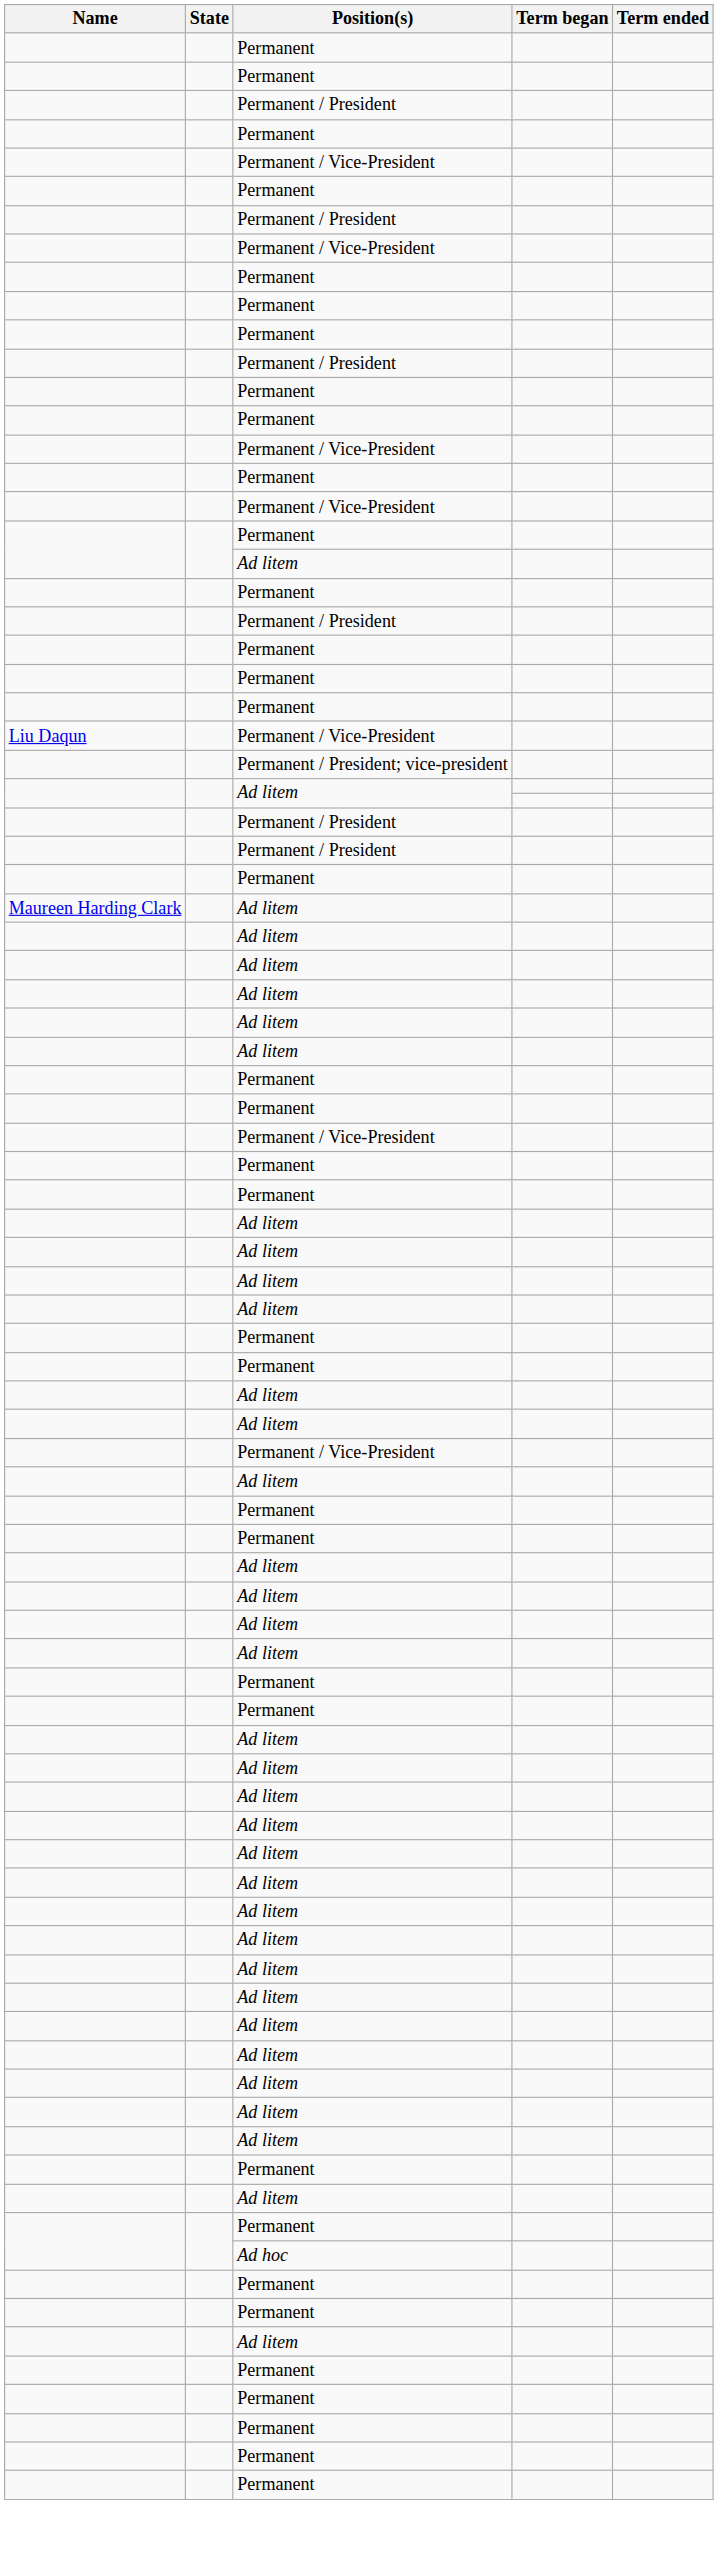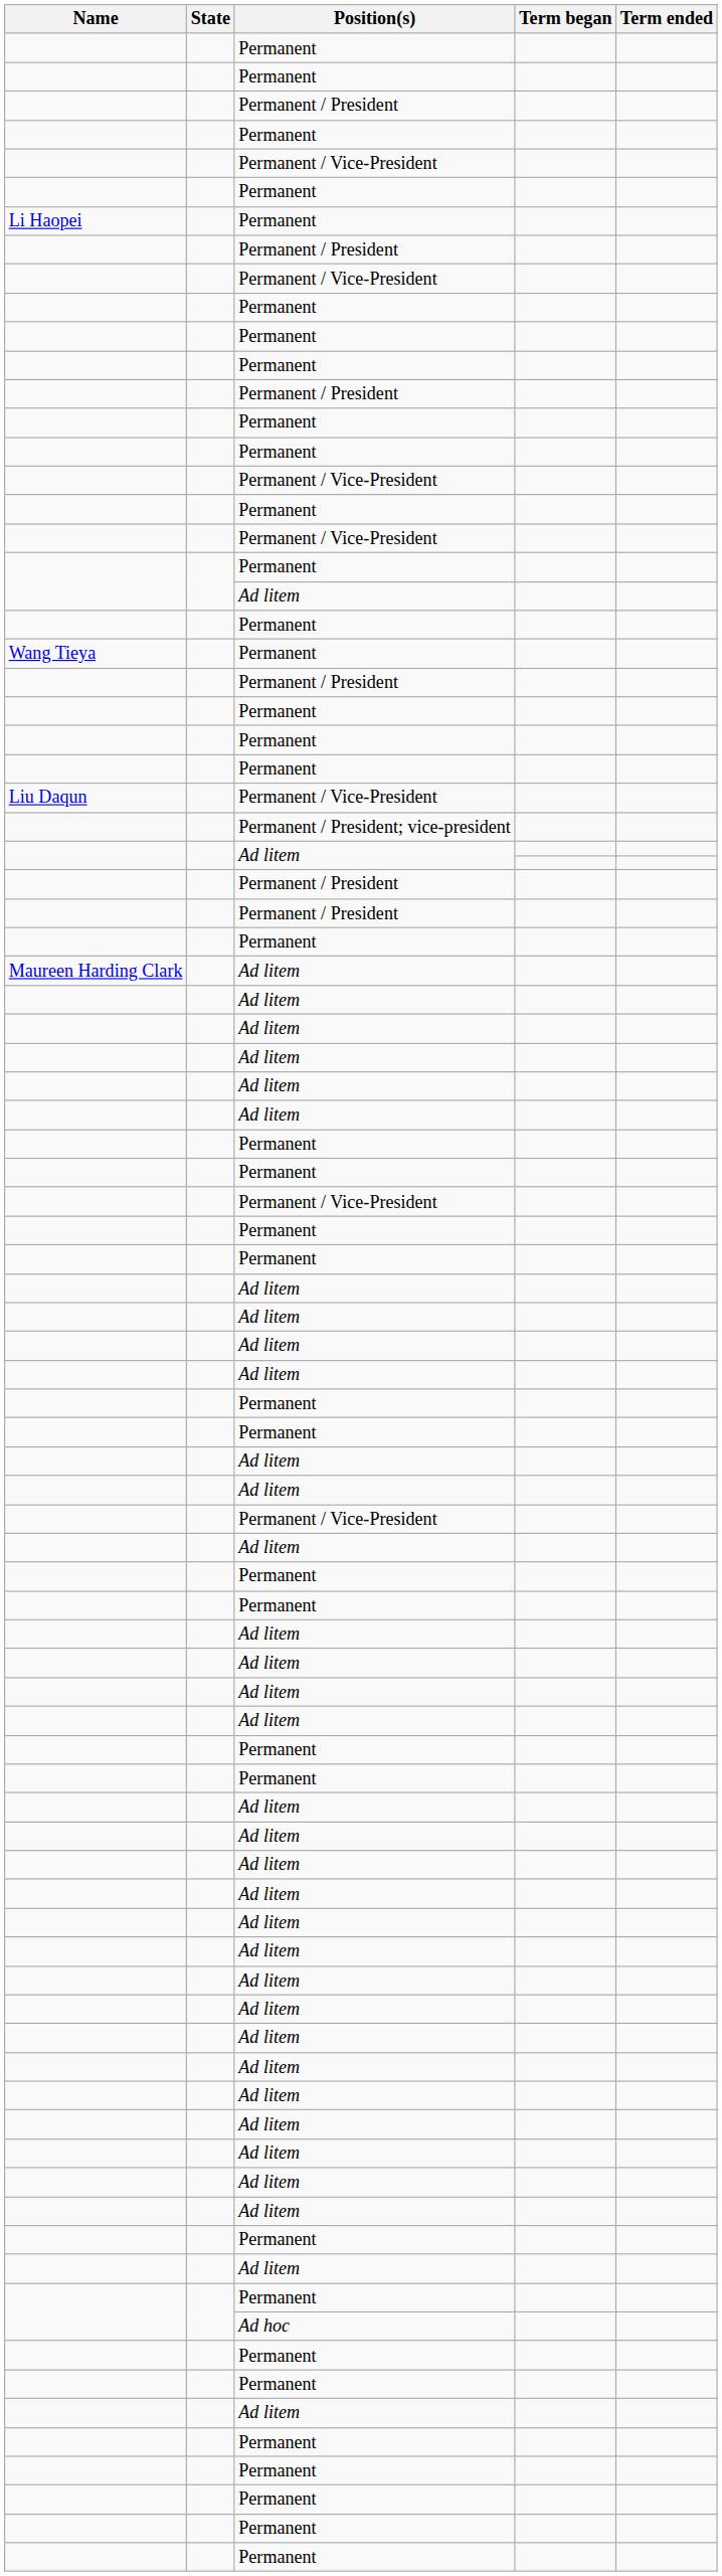 <table class="wikitable sortable">
 <tr>
 <th>Name</th>
 <th>State</th>
 <th>Position(s)</th>
 <th>Term began</th>
 <th>Term ended</th>
 </tr>
 <tr>
 <td></td>
 <td></td>
 <td>Permanent</td>
 <td></td>
 <td></td>
 </tr>
 <tr>
 <td></td>
 <td></td>
 <td>Permanent</td>
 <td></td>
 <td></td>
 </tr>
 <tr>
 <td></td>
 <td></td>
 <td>Permanent / President</td>
 <td></td>
 <td></td>
 </tr>
 <tr>
 <td></td>
 <td></td>
 <td>Permanent</td>
 <td></td>
 <td></td>
 </tr>
 <tr>
 <td></td>
 <td></td>
 <td>Permanent / Vice-President</td>
 <td></td>
 <td></td>
 </tr>
 <tr>
 <td></td>
+<td></td>
+<td>Permanent</td>
+<td></td>
+<td></td>
+</tr>
+<tr>
+<td><a href='#'>Li Haopei</a></td>
 <td></td>
 <td>Permanent</td>
 <td></td>
 <td></td>
 </tr>
 <tr>
 <td></td>
 <td></td>
 <td>Permanent / President</td>
 <td></td>
 <td></td>
 </tr>
 <tr>
 <td></td>
 <td></td>
 <td>Permanent / Vice-President</td>
 <td></td>
 <td></td>
 </tr>
 <tr>
 <td></td>
 <td></td>
 <td>Permanent</td>
 <td></td>
 <td></td>
 </tr>
 <tr>
 <td></td>
 <td></td>
 <td>Permanent</td>
 <td></td>
 <td></td>
 </tr>
 <tr>
 <td></td>
 <td></td>
 <td>Permanent</td>
 <td></td>
 <td></td>
 </tr>
 <tr>
 <td></td>
 <td></td>
 <td>Permanent / President</td>
 <td></td>
 <td></td>
 </tr>
 <tr>
 <td></td>
 <td></td>
 <td>Permanent</td>
 <td></td>
 <td></td>
 </tr>
 <tr>
 <td></td>
 <td></td>
 <td>Permanent</td>
 <td></td>
 <td></td>
 </tr>
 <tr>
 <td></td>
 <td></td>
 <td>Permanent / Vice-President</td>
 <td></td>
 <td></td>
 </tr>
 <tr>
 <td></td>
 <td></td>
 <td>Permanent</td>
 <td></td>
 <td></td>
 </tr>
 <tr>
 <td></td>
 <td></td>
 <td>Permanent / Vice-President</td>
 <td></td>
 <td></td>
 </tr>
 <tr>
 <td rowspan="2"></td>
 <td rowspan="2"></td>
 <td>Permanent</td>
 <td></td>
 <td></td>
 </tr>
 <tr>
 <td><em>Ad litem</em></td>
 <td></td>
 <td></td>
 </tr>
 <tr>
 <td></td>
+<td></td>
+<td>Permanent</td>
+<td></td>
+<td></td>
+</tr>
+<tr>
+<td><a href='#'>Wang Tieya</a></td>
 <td></td>
 <td>Permanent</td>
 <td></td>
 <td></td>
 </tr>
 <tr>
 <td></td>
 <td></td>
 <td>Permanent / President</td>
 <td></td>
 <td></td>
 </tr>
 <tr>
 <td></td>
 <td></td>
 <td>Permanent</td>
 <td></td>
 <td></td>
 </tr>
 <tr>
 <td></td>
 <td></td>
 <td>Permanent</td>
 <td></td>
 <td></td>
 </tr>
 <tr>
 <td></td>
 <td></td>
 <td>Permanent</td>
 <td></td>
 <td></td>
 </tr>
 <tr>
 <td><a href='#'>Liu Daqun</a></td>
 <td></td>
 <td>Permanent / Vice-President</td>
 <td></td>
 <td></td>
 </tr>
 <tr>
 <td></td>
 <td></td>
 <td>Permanent / President; vice-president</td>
 <td></td>
 <td></td>
 </tr>
 <tr>
 <td rowspan="2"></td>
 <td rowspan="2"></td>
 <td rowspan="2"><em>Ad litem</em></td>
 <td></td>
 <td></td>
 </tr>
 <tr>
 <td></td>
 <td></td>
 </tr>
 <tr>
 <td></td>
 <td></td>
 <td>Permanent / President</td>
 <td></td>
 <td></td>
 </tr>
 <tr>
 <td></td>
 <td></td>
 <td>Permanent / President</td>
 <td></td>
 <td></td>
 </tr>
 <tr>
 <td></td>
 <td></td>
 <td>Permanent</td>
 <td></td>
 <td></td>
 </tr>
 <tr>
 <td><span><a href='#'>Maureen Harding Clark</a></span></td>
 <td></td>
 <td><em>Ad litem</em></td>
 <td></td>
 <td></td>
 </tr>
 <tr>
 <td></td>
 <td></td>
 <td><em>Ad litem</em></td>
 <td></td>
 <td></td>
 </tr>
 <tr>
 <td></td>
 <td></td>
 <td><em>Ad litem</em></td>
 <td></td>
 <td></td>
 </tr>
 <tr>
 <td></td>
 <td></td>
 <td><em>Ad litem</em></td>
 <td></td>
 <td></td>
 </tr>
 <tr>
 <td></td>
 <td></td>
 <td><em>Ad litem</em></td>
 <td></td>
 <td></td>
 </tr>
 <tr>
 <td></td>
 <td></td>
 <td><em>Ad litem</em></td>
 <td></td>
 <td></td>
 </tr>
 <tr>
 <td></td>
 <td></td>
 <td>Permanent</td>
 <td></td>
 <td></td>
 </tr>
 <tr>
 <td></td>
 <td></td>
 <td>Permanent</td>
 <td></td>
 <td></td>
 </tr>
 <tr>
 <td></td>
 <td></td>
 <td>Permanent / Vice-President</td>
 <td></td>
 <td></td>
 </tr>
 <tr>
 <td></td>
 <td></td>
 <td>Permanent</td>
 <td></td>
 <td></td>
 </tr>
 <tr>
 <td></td>
 <td></td>
 <td>Permanent</td>
 <td></td>
 <td></td>
 </tr>
 <tr>
 <td></td>
 <td></td>
 <td><em>Ad litem</em></td>
 <td></td>
 <td></td>
 </tr>
 <tr>
 <td></td>
 <td></td>
 <td><em>Ad litem</em></td>
 <td></td>
 <td></td>
 </tr>
 <tr>
 <td></td>
 <td></td>
 <td><em>Ad litem</em></td>
 <td></td>
 <td></td>
 </tr>
 <tr>
 <td></td>
 <td></td>
 <td><em>Ad litem</em></td>
 <td></td>
 <td></td>
 </tr>
 <tr>
 <td></td>
 <td></td>
 <td>Permanent</td>
 <td></td>
 <td></td>
 </tr>
 <tr>
 <td></td>
 <td></td>
 <td>Permanent</td>
 <td></td>
 <td></td>
 </tr>
 <tr>
 <td></td>
 <td></td>
 <td><em>Ad litem</em></td>
 <td></td>
 <td></td>
 </tr>
 <tr>
 <td></td>
 <td></td>
 <td><em>Ad litem</em></td>
 <td></td>
 <td></td>
 </tr>
 <tr>
 <td></td>
 <td></td>
 <td>Permanent / Vice-President</td>
 <td></td>
 <td></td>
 </tr>
 <tr>
 <td></td>
 <td></td>
 <td><em>Ad litem</em></td>
 <td></td>
 <td></td>
 </tr>
 <tr>
 <td></td>
 <td></td>
 <td>Permanent</td>
 <td></td>
 <td></td>
 </tr>
 <tr>
 <td></td>
 <td></td>
 <td>Permanent</td>
 <td></td>
 <td></td>
 </tr>
 <tr>
 <td></td>
 <td></td>
 <td><em>Ad litem</em></td>
 <td></td>
 <td></td>
 </tr>
 <tr>
 <td></td>
 <td></td>
 <td><em>Ad litem</em></td>
 <td></td>
 <td></td>
 </tr>
 <tr>
 <td></td>
 <td></td>
 <td><em>Ad litem</em></td>
 <td></td>
 <td></td>
 </tr>
 <tr>
 <td></td>
 <td></td>
 <td><em>Ad litem</em></td>
 <td></td>
 <td></td>
 </tr>
 <tr>
 <td></td>
 <td></td>
 <td>Permanent</td>
 <td></td>
 <td></td>
 </tr>
 <tr>
 <td></td>
 <td></td>
 <td>Permanent</td>
 <td></td>
 <td></td>
 </tr>
 <tr>
 <td></td>
 <td></td>
 <td><em>Ad litem</em></td>
 <td></td>
 <td></td>
 </tr>
 <tr>
 <td></td>
 <td></td>
 <td><em>Ad litem</em></td>
 <td></td>
 <td></td>
 </tr>
 <tr>
 <td></td>
 <td></td>
 <td><em>Ad litem</em></td>
 <td></td>
 <td></td>
 </tr>
 <tr>
 <td></td>
 <td></td>
 <td><em>Ad litem</em></td>
 <td></td>
 <td></td>
 </tr>
 <tr>
 <td></td>
 <td></td>
 <td><em>Ad litem</em></td>
 <td></td>
 <td></td>
 </tr>
 <tr>
 <td></td>
 <td></td>
 <td><em>Ad litem</em></td>
 <td></td>
 <td></td>
 </tr>
 <tr>
 <td></td>
 <td></td>
 <td><em>Ad litem</em></td>
 <td></td>
 <td></td>
 </tr>
 <tr>
 <td></td>
 <td></td>
 <td><em>Ad litem</em></td>
 <td></td>
 <td></td>
 </tr>
 <tr>
 <td></td>
 <td></td>
 <td><em>Ad litem</em></td>
 <td></td>
 <td></td>
 </tr>
 <tr>
 <td></td>
 <td></td>
 <td><em>Ad litem</em></td>
 <td></td>
 <td></td>
 </tr>
 <tr>
 <td></td>
 <td></td>
 <td><em>Ad litem</em></td>
 <td></td>
 <td></td>
 </tr>
 <tr>
 <td></td>
 <td></td>
 <td><em>Ad litem</em></td>
 <td></td>
 <td></td>
 </tr>
 <tr>
 <td></td>
 <td></td>
 <td><em>Ad litem</em></td>
 <td></td>
 <td></td>
 </tr>
 <tr>
 <td></td>
 <td></td>
 <td><em>Ad litem</em></td>
 <td></td>
 <td></td>
 </tr>
 <tr>
 <td></td>
 <td></td>
 <td><em>Ad litem</em></td>
 <td></td>
 <td></td>
 </tr>
 <tr>
 <td></td>
 <td></td>
 <td>Permanent</td>
 <td></td>
 <td></td>
 </tr>
 <tr>
 <td></td>
 <td></td>
 <td><em>Ad litem</em></td>
 <td></td>
 <td></td>
 </tr>
 <tr>
 <td rowspan="2"></td>
 <td rowspan="2"></td>
 <td>Permanent</td>
 <td></td>
 <td></td>
 </tr>
 <tr>
 <td><em>Ad hoc</em></td>
 <td></td>
 <td></td>
 </tr>
 <tr>
 <td></td>
 <td></td>
 <td>Permanent</td>
 <td></td>
 <td></td>
 </tr>
 <tr>
 <td></td>
 <td></td>
 <td>Permanent</td>
 <td></td>
 <td></td>
 </tr>
 <tr>
 <td></td>
 <td></td>
 <td><em>Ad litem</em></td>
 <td></td>
 <td></td>
 </tr>
 <tr>
 <td></td>
 <td></td>
 <td>Permanent</td>
 <td></td>
 <td></td>
 </tr>
 <tr>
 <td></td>
 <td></td>
 <td>Permanent</td>
 <td></td>
 <td></td>
 </tr>
 <tr>
 <td></td>
 <td></td>
 <td>Permanent</td>
 <td></td>
 <td></td>
 </tr>
 <tr>
 <td></td>
 <td></td>
 <td>Permanent</td>
 <td></td>
 <td></td>
 </tr>
 <tr>
 <td></td>
 <td></td>
 <td>Permanent</td>
 <td></td>
 <td></td>
 </tr>
 </table>
